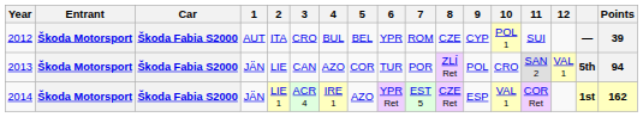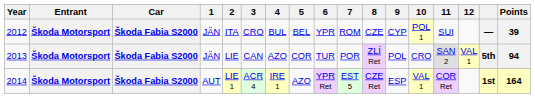 <table class="wikitable" style="text-align:center; font-size:90%">
 <tr>
 <th>Year</th>
 <th>Entrant</th>
 <th>Car</th>
 <th>1</th>
 <th>2</th>
 <th>3</th>
 <th>4</th>
 <th>5</th>
 <th>6</th>
 <th>7</th>
 <th>8</th>
 <th>9</th>
 <th>10</th>
 <th>11</th>
 <th>12</th>
 <th></th>
 <th>Points</th>
 </tr>
 <tr>
 <td><a href='#'>2012</a></td>
 <th><a href='#'>Škoda Motorsport</a></th>
 <th><a href='#'>Škoda Fabia S2000</a></th>
-<td><a href='#'>AUT</a></td>
+<td><a href='#'>JÄN</a></td>
 <td><a href='#'>ITA</a></td>
 <td><a href='#'>CRO</a></td>
 <td><a href='#'>BUL</a></td>
 <td><a href='#'>BEL</a></td>
 <td><a href='#'>YPR</a></td>
 <td><a href='#'>ROM</a></td>
 <td><a href='#'>CZE</a></td>
 <td><a href='#'>CYP</a></td>
 <td style="background:#FFFFBF;"><a href='#'>POL</a><br><small>1</small></td>
 <td><a href='#'>SUI</a></td>
 <td></td>
 <th>—</th>
 <th>39</th>
 </tr>
 <tr>
 <td><a href='#'>2013</a></td>
 <th><a href='#'>Škoda Motorsport</a></th>
 <th><a href='#'>Škoda Fabia S2000</a></th>
 <td><a href='#'>JÄN</a></td>
 <td><a href='#'>LIE</a></td>
 <td><a href='#'>CAN</a></td>
 <td><a href='#'>AZO</a></td>
 <td><a href='#'>COR</a></td>
 <td><a href='#'>TUR</a></td>
 <td><a href='#'>POR</a></td>
 <td style="background:#EFCFFF;"><a href='#'>ZLÍ</a><br><small>Ret</small></td>
 <td><a href='#'>POL</a></td>
 <td><a href='#'>CRO</a></td>
 <td style="background:#DFDFDF;"><a href='#'>SAN</a><br><small>2</small></td>
 <td style="background:#FFFFBF;"><a href='#'>VAL</a><br><small>1</small></td>
 <th>5th</th>
 <th>94</th>
 </tr>
 <tr>
 <td><a href='#'>2014</a></td>
 <th><a href='#'>Škoda Motorsport</a></th>
 <th><a href='#'>Škoda Fabia S2000</a></th>
-<td><a href='#'>JÄN</a></td>
+<td><a href='#'>AUT</a></td>
 <td style="background:#FFFFBF;"><a href='#'>LIE</a><br><small>1</small></td>
 <td style="background:#DFFFDF;"><a href='#'>ACR</a><br><small>4</small></td>
 <td style="background:#FFFFBF;"><a href='#'>IRE</a><br><small>1</small></td>
 <td><a href='#'>AZO</a></td>
 <td style="background:#EFCFFF;"><a href='#'>YPR</a><br><small>Ret</small></td>
 <td style="background:#DFFFDF;"><a href='#'>EST</a><br><small>5</small></td>
 <td style="background:#EFCFFF;"><a href='#'>CZE</a><br><small>Ret</small></td>
 <td><a href='#'>ESP</a></td>
 <td style="background:#FFFFBF;"><a href='#'>VAL</a><br><small>1</small></td>
 <td style="background:#EFCFFF;"><a href='#'>COR</a><br><small>Ret</small></td>
 <td></td>
 <td style="background:#FFFFBF;"><strong>1st</strong></td>
-<td style="background:#FFFFBF;"><strong>162</strong></td>
+<td style="background:#FFFFBF;"><strong>164</strong></td>
 </tr>
 </table>
